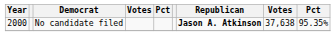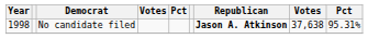 <table class="wikitable" style="margin:0.5em ; font-size:95%">
 <tr>
 <th>Year</th>
 <th></th>
 <th>Democrat</th>
 <th>Votes</th>
 <th>Pct</th>
 <th></th>
 <th>Republican</th>
 <th>Votes</th>
 <th>Pct</th>
 </tr>
 <tr>
-<td>2000</td>
+<td>1998</td>
 <td></td>
 <td>No candidate filed</td>
 <td></td>
 <td></td>
 <td></td>
 <td><strong>Jason A. Atkinson</strong></td>
 <td>37,638</td>
-<td>95.35%</td>
+<td>95.31%</td>
 </tr>
 <tr>
 </tr>
 </table>
